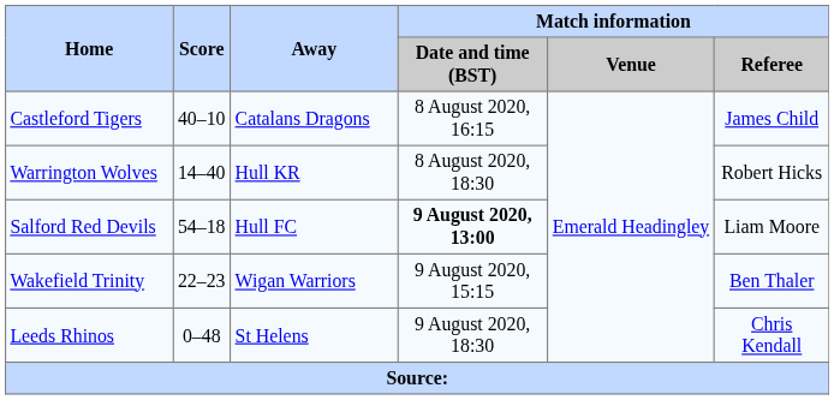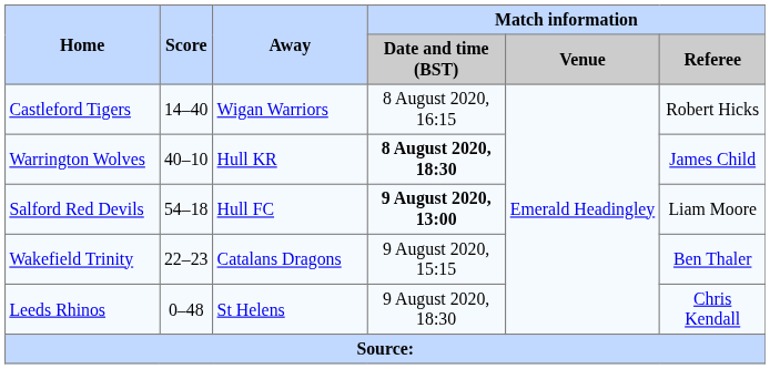 <table border=1 style="border-collapse:collapse; font-size:90%; text-align:center;" cellpadding=3 cellspacing=0 width=100%>
 <tr bgcolor=#C1D8FF>
 <th rowspan=2 width=19%>Home</th>
 <th rowspan=2 width=6%>Score</th>
 <th rowspan=2 width=19%>Away</th>
 <th colspan=4>Match information</th>
 </tr>
 <tr bgcolor=#CCCCCC>
 <th width=17%>Date and time (BST)</th>
 <th width=19%>Venue</th>
 <th width=13%>Referee</th>
 </tr>
 <tr bgcolor=#F5FAFF>
 <td align=left> <a href='#'>Castleford Tigers</a></td>
-<td>40–10</td>
-<td align=left> <a href='#'>Catalans Dragons</a></td>
+<td>14–40</td>
+<td align=left> <a href='#'>Wigan Warriors</a></td>
 <td>8 August 2020, 16:15</td>
 <td Rowspan=5><a href='#'>Emerald Headingley</a></td>
-<td><a href='#'>James Child</a></td>
+<td>Robert Hicks</td>
 </tr>
 <tr bgcolor=#F5FAFF>
 <td align=left> <a href='#'>Warrington Wolves</a></td>
-<td>14–40</td>
+<td>40–10</td>
 <td align=left> <a href='#'>Hull KR</a></td>
-<td>8 August 2020, 18:30</td>
-<td>Robert Hicks</td>
+<td><strong>8 August 2020, 18:30</strong></td>
+<td><a href='#'>James Child</a></td>
 </tr>
 <tr bgcolor=#F5FAFF>
 <td align=left> <a href='#'>Salford Red Devils</a></td>
 <td>54–18</td>
 <td align=left> <a href='#'>Hull FC</a></td>
 <td><strong>9 August 2020, 13:00</strong></td>
 <td>Liam Moore</td>
 </tr>
 <tr bgcolor=#F5FAFF>
 <td align=left> <a href='#'>Wakefield Trinity</a></td>
 <td>22–23</td>
-<td align=left> <a href='#'>Wigan Warriors</a></td>
+<td align=left> <a href='#'>Catalans Dragons</a></td>
 <td>9 August 2020, 15:15</td>
 <td><a href='#'>Ben Thaler</a></td>
 </tr>
 <tr bgcolor=#F5FAFF>
 <td align=left> <a href='#'>Leeds Rhinos</a></td>
 <td>0–48</td>
 <td align=left> <a href='#'>St Helens</a></td>
 <td>9 August 2020, 18:30</td>
 <td><a href='#'>Chris Kendall</a></td>
 </tr>
 <tr style="background:#c1d8ff;">
 <th colspan=7>Source:</th>
 </tr>
 </table>
